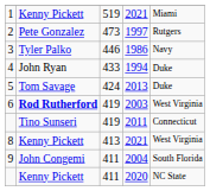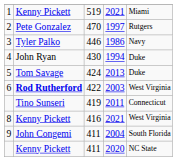 <table class="wikitable">
 <tr>
 </tr>
 <tr>
 <td>1</td>
 <td><a href='#'>Kenny Pickett</a></td>
 <td>519</td>
 <td><a href='#'>2021</a></td>
 <td style="font-size:80%;">Miami</td>
 </tr>
 <tr>
 <td>2</td>
 <td><a href='#'>Pete Gonzalez</a></td>
-<td>473</td>
+<td>470</td>
 <td><a href='#'>1997</a></td>
 <td style="font-size:80%;">Rutgers</td>
 </tr>
 <tr>
 <td>3</td>
 <td><a href='#'>Tyler Palko</a></td>
 <td>446</td>
 <td><a href='#'>1986</a></td>
 <td style="font-size:80%;">Navy</td>
 </tr>
 <tr>
 <td>4</td>
 <td>John Ryan</td>
-<td>433</td>
+<td>430</td>
 <td><a href='#'>1994</a></td>
 <td style="font-size:80%;">Duke</td>
 </tr>
 <tr>
 <td>5</td>
 <td><a href='#'>Tom Savage</a></td>
 <td>424</td>
 <td><a href='#'>2013</a></td>
 <td style="font-size:80%;">Duke</td>
 </tr>
 <tr>
 <td>6</td>
 <td><strong><a href='#'>Rod Rutherford</a></strong></td>
-<td>419</td>
+<td>422</td>
 <td><a href='#'>2003</a></td>
 <td style="font-size:80%;">West Virginia</td>
 </tr>
 <tr>
 <td></td>
 <td><a href='#'>Tino Sunseri</a></td>
 <td>419</td>
 <td><a href='#'>2011</a></td>
 <td style="font-size:80%;">Connecticut</td>
 </tr>
 <tr>
 <td>8</td>
 <td><a href='#'>Kenny Pickett</a></td>
-<td>413</td>
+<td>416</td>
 <td><a href='#'>2021</a></td>
 <td style="font-size:80%;">West Virginia</td>
 </tr>
 <tr>
 <td>9</td>
 <td><a href='#'>John Congemi</a></td>
 <td>411</td>
 <td><a href='#'>2004</a></td>
 <td style="font-size:80%;">South Florida</td>
 </tr>
 <tr>
 <td></td>
 <td><a href='#'>Kenny Pickett</a></td>
 <td>411</td>
 <td><a href='#'>2020</a></td>
 <td style="font-size:80%;">NC State</td>
 </tr>
 </table>
